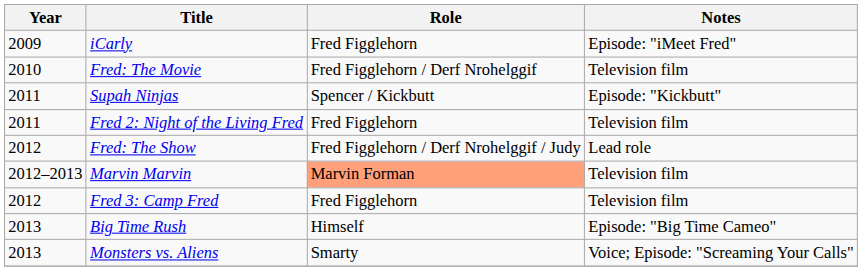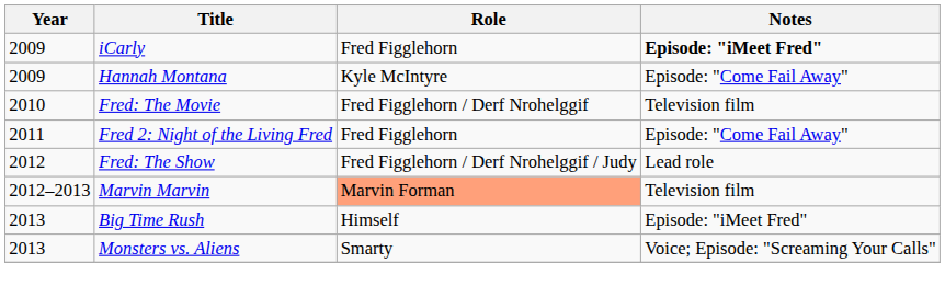 <table class="wikitable sortable">
 <tr>
 <th>Year</th>
 <th>Title</th>
 <th>Role</th>
 <th class="unsortable">Notes</th>
 </tr>
 <tr>
 <td>2009</td>
 <td><em><a href='#'>iCarly</a></em></td>
 <td>Fred Figglehorn</td>
-<td>Episode: "iMeet Fred"</td>
+<td><strong>Episode: "iMeet Fred"</strong></td>
+</tr>
+<tr>
+<td>2009</td>
+<td><em><a href='#'>Hannah Montana</a></em></td>
+<td>Kyle McIntyre</td>
+<td>Episode: "<a href='#'>Come Fail Away</a>"</td>
 </tr>
 <tr>
 <td>2010</td>
 <td><em><a href='#'>Fred: The Movie</a></em></td>
 <td>Fred Figglehorn / Derf Nrohelggif</td>
 <td>Television film</td>
 </tr>
 <tr>
 <td>2011</td>
-<td><em><a href='#'>Supah Ninjas</a></em></td>
-<td>Spencer / Kickbutt</td>
-<td>Episode: "Kickbutt"</td>
-</tr>
-<tr>
-<td>2011</td>
 <td><em><a href='#'>Fred 2: Night of the Living Fred</a></em></td>
 <td>Fred Figglehorn</td>
-<td>Television film</td>
+<td>Episode: "<a href='#'>Come Fail Away</a>"</td>
 </tr>
 <tr>
 <td>2012</td>
 <td><em><a href='#'>Fred: The Show</a></em></td>
 <td>Fred Figglehorn / Derf Nrohelggif / Judy</td>
 <td>Lead role</td>
 </tr>
 <tr>
 <td>2012–2013</td>
 <td><em><a href='#'>Marvin Marvin</a></em></td>
 <td style="background: lightsalmon;">Marvin Forman</td>
 <td>Television film</td>
 </tr>
 <tr>
-<td>2012</td>
-<td><em><a href='#'>Fred 3: Camp Fred</a></em></td>
-<td>Fred Figglehorn</td>
-<td>Television film</td>
-</tr>
-<tr>
 <td>2013</td>
 <td><em><a href='#'>Big Time Rush</a></em></td>
 <td>Himself</td>
-<td>Episode: "Big Time Cameo"</td>
+<td>Episode: "iMeet Fred"</td>
 </tr>
 <tr>
 <td>2013</td>
 <td><em><a href='#'>Monsters vs. Aliens</a></em></td>
 <td>Smarty</td>
 <td>Voice; Episode: "Screaming Your Calls"</td>
 </tr>
 <tr>
 </tr>
 </table>
